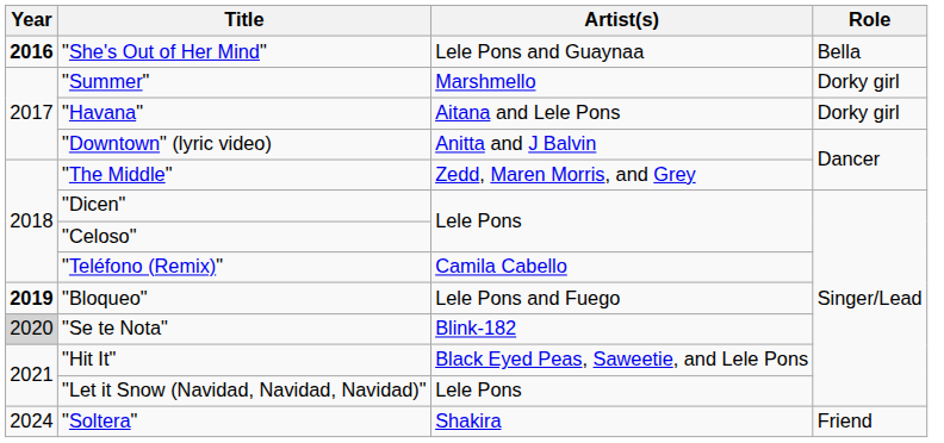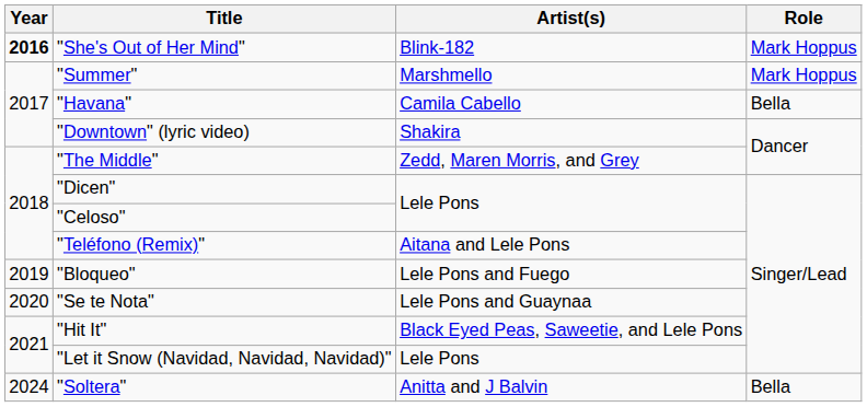 <table class="wikitable">
 <tr>
 <th>Year</th>
 <th>Title</th>
 <th>Artist(s)</th>
 <th>Role</th>
 </tr>
 <tr>
 <td><strong>2016</strong></td>
 <td>"<a href='#'>She's Out of Her Mind</a>"</td>
-<td>Lele Pons and Guaynaa</td>
-<td>Bella</td>
+<td><a href='#'>Blink-182</a></td>
+<td><a href='#'>Mark Hoppus</a></td>
 </tr>
 <tr>
 <td rowspan="3">2017</td>
 <td>"<a href='#'>Summer</a>"</td>
 <td><a href='#'>Marshmello</a></td>
-<td>Dorky girl</td>
+<td><a href='#'>Mark Hoppus</a></td>
 </tr>
 <tr>
 <td>"<a href='#'>Havana</a>"</td>
-<td><a href='#'>Aitana</a> and Lele Pons</td>
-<td>Dorky girl</td>
+<td><a href='#'>Camila Cabello</a></td>
+<td>Bella</td>
 </tr>
 <tr>
 <td>"<a href='#'>Downtown</a>" (lyric video)</td>
-<td><a href='#'>Anitta</a> and <a href='#'>J Balvin</a></td>
+<td><a href='#'>Shakira</a></td>
 <td rowspan="2">Dancer</td>
 </tr>
 <tr>
 <td rowspan="4">2018</td>
 <td>"<a href='#'>The Middle</a>"</td>
 <td><a href='#'>Zedd</a>, <a href='#'>Maren Morris</a>, and <a href='#'>Grey</a></td>
 </tr>
 <tr>
 <td>"Dicen"</td>
 <td rowspan="2">Lele Pons</td>
 <td rowspan="7">Singer/Lead</td>
 </tr>
 <tr>
 <td>"Celoso"</td>
 </tr>
 <tr>
 <td>"<a href='#'>Teléfono (Remix)</a>"</td>
-<td><a href='#'>Camila Cabello</a></td>
+<td><a href='#'>Aitana</a> and Lele Pons</td>
 </tr>
 <tr>
-<td><strong>2019</strong></td>
+<td>2019</td>
 <td>"Bloqueo"</td>
 <td>Lele Pons and Fuego</td>
 </tr>
 <tr>
-<td style="background: lightgrey;">2020</td>
+<td>2020</td>
 <td>"Se te Nota"</td>
-<td><a href='#'>Blink-182</a></td>
+<td>Lele Pons and Guaynaa</td>
 </tr>
 <tr>
 <td rowspan="2">2021</td>
 <td>"Hit It"</td>
 <td><a href='#'>Black Eyed Peas</a>, <a href='#'>Saweetie</a>, and Lele Pons</td>
 </tr>
 <tr>
 <td>"Let it Snow (Navidad, Navidad, Navidad)"</td>
 <td>Lele Pons</td>
 </tr>
 <tr>
 <td>2024</td>
 <td>"<a href='#'>Soltera</a>"</td>
-<td><a href='#'>Shakira</a></td>
-<td>Friend</td>
+<td><a href='#'>Anitta</a> and <a href='#'>J Balvin</a></td>
+<td>Bella</td>
 </tr>
 </table>
